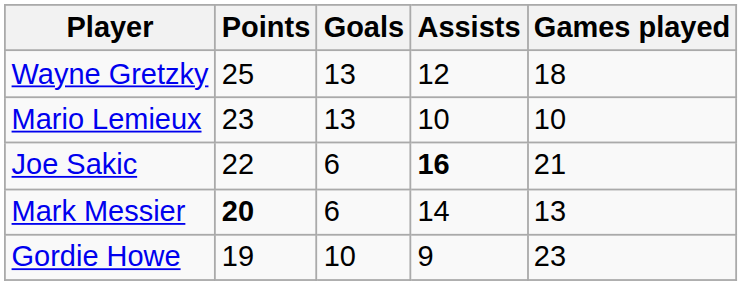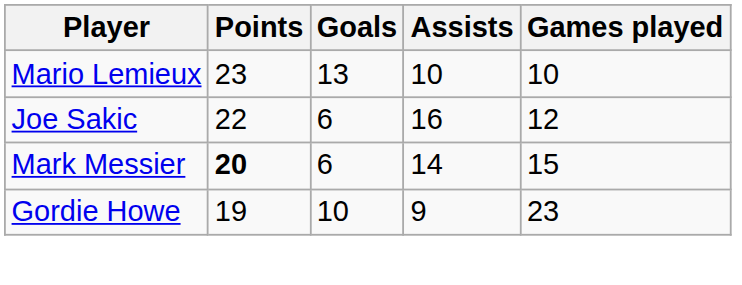 <table class="wikitable sortable">
 <tr>
 <th>Player</th>
 <th>Points</th>
 <th>Goals</th>
 <th>Assists</th>
 <th>Games played</th>
-</tr>
-<tr>
-<td data-sort-value="Gretzky, Wayne"><a href='#'>Wayne Gretzky</a></td>
-<td>25</td>
-<td>13</td>
-<td>12</td>
-<td>18</td>
 </tr>
 <tr>
 <td data-sort-value="Lemieux, Mario"><a href='#'>Mario Lemieux</a></td>
 <td>23</td>
 <td>13</td>
 <td>10</td>
 <td>10</td>
 </tr>
 <tr>
 <td data-sort-value="Sakic, Joe"><a href='#'>Joe Sakic</a></td>
 <td>22</td>
 <td>6</td>
-<td><strong>16</strong></td>
-<td>21</td>
+<td>16</td>
+<td>12</td>
 </tr>
 <tr>
 <td data-sort-value="Messier, Mark"><a href='#'>Mark Messier</a></td>
 <td><strong>20</strong></td>
 <td>6</td>
 <td>14</td>
-<td>13</td>
+<td>15</td>
 </tr>
 <tr>
 <td data-sort-value="Howe, Gordie"><a href='#'>Gordie Howe</a></td>
 <td>19</td>
 <td>10</td>
 <td>9</td>
 <td>23</td>
 </tr>
 </table>
